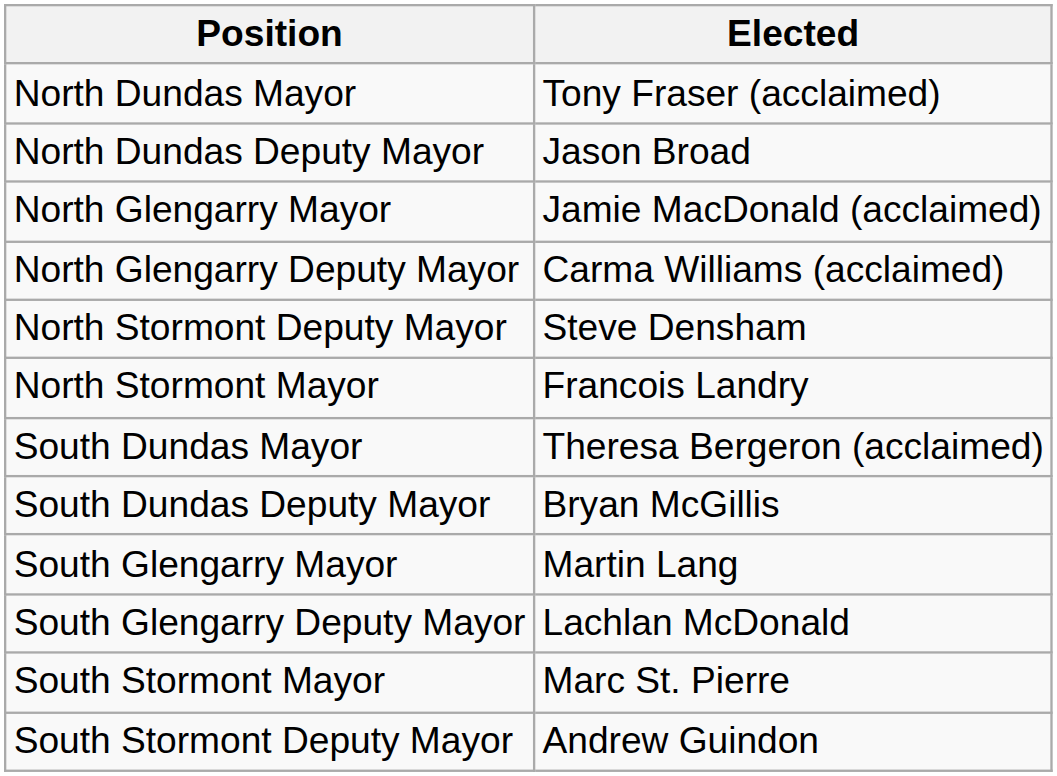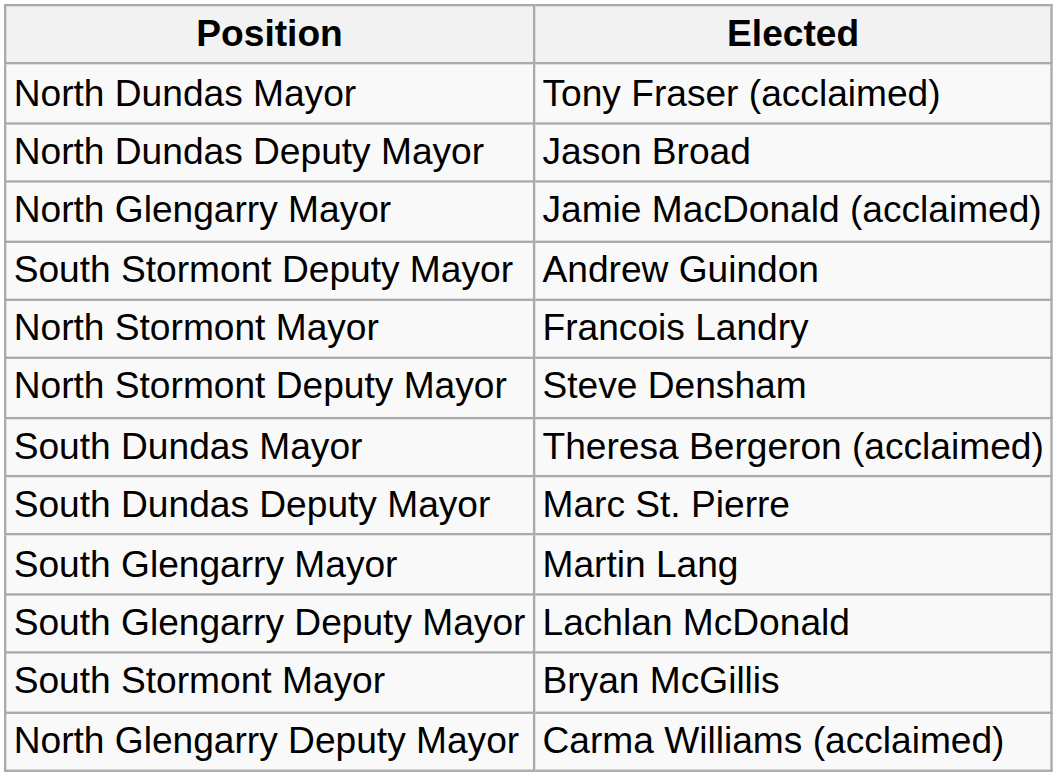 <table class="wikitable">
 <tr>
 <th>Position</th>
 <th>Elected</th>
 </tr>
 <tr>
 <td>North Dundas Mayor</td>
 <td>Tony Fraser (acclaimed)</td>
 </tr>
 <tr>
 <td>North Dundas Deputy Mayor</td>
 <td>Jason Broad</td>
 </tr>
 <tr>
 <td>North Glengarry Mayor</td>
 <td>Jamie MacDonald (acclaimed)</td>
 </tr>
 <tr>
-<td>North Glengarry Deputy Mayor</td>
-<td>Carma Williams (acclaimed)</td>
+<td>South Stormont Deputy Mayor</td>
+<td>Andrew Guindon</td>
+</tr>
+<tr>
+<td>North Stormont Mayor</td>
+<td>Francois Landry</td>
 </tr>
 <tr>
 <td>North Stormont Deputy Mayor</td>
 <td>Steve Densham</td>
-</tr>
-<tr>
-<td>North Stormont Mayor</td>
-<td>Francois Landry</td>
 </tr>
 <tr>
 <td>South Dundas Mayor</td>
 <td>Theresa Bergeron (acclaimed)</td>
 </tr>
 <tr>
 <td>South Dundas Deputy Mayor</td>
-<td>Bryan McGillis</td>
+<td>Marc St. Pierre</td>
 </tr>
 <tr>
 <td>South Glengarry Mayor</td>
 <td>Martin Lang</td>
 </tr>
 <tr>
 <td>South Glengarry Deputy Mayor</td>
 <td>Lachlan McDonald</td>
 </tr>
 <tr>
 <td>South Stormont Mayor</td>
-<td>Marc St. Pierre</td>
+<td>Bryan McGillis</td>
 </tr>
 <tr>
-<td>South Stormont Deputy Mayor</td>
-<td>Andrew Guindon</td>
+<td>North Glengarry Deputy Mayor</td>
+<td>Carma Williams (acclaimed)</td>
 </tr>
 </table>
